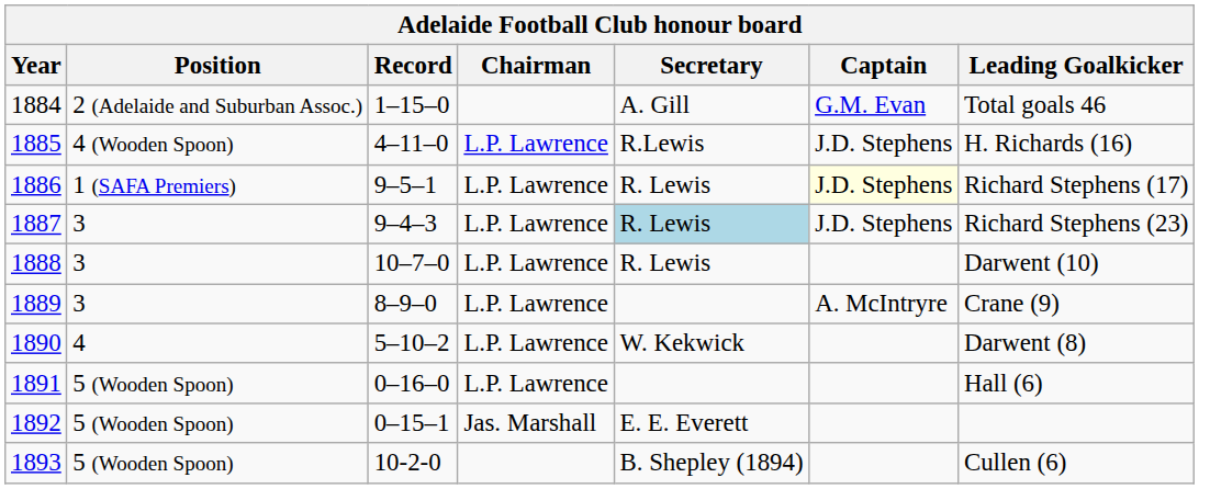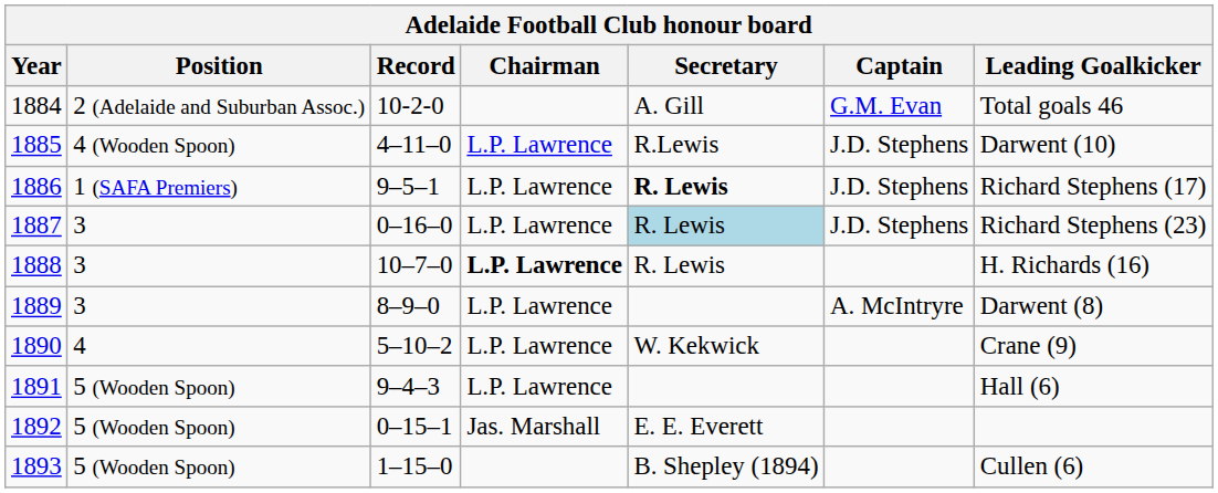 <table class="wikitable">
 <tr>
 <th colspan="7"><strong>Adelaide Football Club honour board</strong></th>
 </tr>
 <tr>
 <th>Year</th>
 <th>Position</th>
 <th>Record</th>
 <th>Chairman</th>
 <th>Secretary</th>
 <th>Captain</th>
 <th>Leading Goalkicker</th>
 </tr>
 <tr>
 <td>1884</td>
 <td>2 <small>(Adelaide and Suburban Assoc.)</small></td>
-<td>1–15–0</td>
+<td>10-2-0</td>
 <td></td>
 <td>A. Gill</td>
 <td><a href='#'>G.M. Evan</a></td>
 <td>Total goals 46</td>
 </tr>
 <tr>
 <td><a href='#'>1885</a></td>
 <td>4 <small>(Wooden Spoon)</small></td>
 <td>4–11–0</td>
 <td><a href='#'>L.P. Lawrence</a></td>
 <td>R.Lewis</td>
 <td>J.D. Stephens</td>
-<td>H. Richards (16)</td>
+<td>Darwent (10)</td>
 </tr>
 <tr>
 <td><a href='#'>1886</a></td>
 <td>1 <small>(<a href='#'>SAFA Premiers</a>)</small></td>
 <td>9–5–1</td>
 <td>L.P. Lawrence</td>
-<td>R. Lewis</td>
-<td style="background: lightyellow;">J.D. Stephens</td>
+<td><strong>R. Lewis</strong></td>
+<td>J.D. Stephens</td>
 <td>Richard Stephens (17)</td>
 </tr>
 <tr>
 <td><a href='#'>1887</a></td>
 <td>3</td>
-<td>9–4–3</td>
+<td>0–16–0</td>
 <td>L.P. Lawrence</td>
 <td style="background: lightblue;">R. Lewis</td>
 <td>J.D. Stephens</td>
 <td>Richard Stephens (23)</td>
 </tr>
 <tr>
 <td><a href='#'>1888</a></td>
 <td>3</td>
 <td>10–7–0</td>
-<td>L.P. Lawrence</td>
+<td><strong>L.P. Lawrence</strong></td>
 <td>R. Lewis</td>
 <td></td>
-<td>Darwent (10)</td>
+<td>H. Richards (16)</td>
 </tr>
 <tr>
 <td><a href='#'>1889</a></td>
 <td>3</td>
 <td>8–9–0</td>
 <td>L.P. Lawrence</td>
 <td></td>
 <td>A. McIntryre</td>
-<td>Crane (9)</td>
+<td>Darwent (8)</td>
 </tr>
 <tr>
 <td><a href='#'>1890</a></td>
 <td>4</td>
 <td>5–10–2</td>
 <td>L.P. Lawrence</td>
 <td>W. Kekwick</td>
 <td></td>
-<td>Darwent (8)</td>
+<td>Crane (9)</td>
 </tr>
 <tr>
 <td><a href='#'>1891</a></td>
 <td>5 <small>(Wooden Spoon)</small></td>
-<td>0–16–0</td>
+<td>9–4–3</td>
 <td>L.P. Lawrence</td>
 <td></td>
 <td></td>
 <td>Hall (6)</td>
 </tr>
 <tr>
 <td><a href='#'>1892</a></td>
 <td>5 <small>(Wooden Spoon)</small></td>
 <td>0–15–1</td>
 <td>Jas. Marshall</td>
 <td>E. E. Everett</td>
 <td></td>
 <td></td>
 </tr>
 <tr>
 <td><a href='#'>1893</a></td>
 <td>5 <small>(Wooden Spoon)</small></td>
-<td>10-2-0</td>
+<td>1–15–0</td>
 <td></td>
 <td>B. Shepley (1894)</td>
 <td></td>
 <td>Cullen (6)</td>
 </tr>
 </table>
